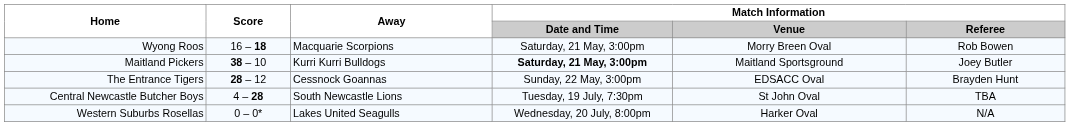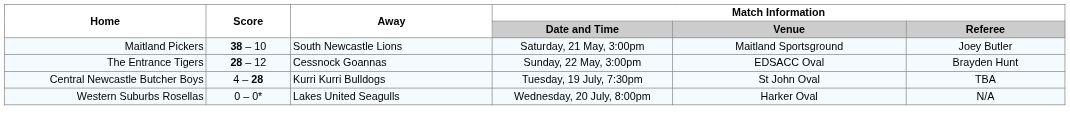 <table border="1" cellpadding="3" cellspacing="0" width="100%" style="border-collapse:collapse;  text-align:center;">
 <tr>
 <th rowspan="2" width="19%">Home</th>
 <th rowspan="2" width="8%">Score</th>
 <th rowspan="2" width="19%">Away</th>
 <th colspan="3">Match Information</th>
 </tr>
 <tr bgcolor="#CCCCCC">
 <th width="17%">Date and Time</th>
 <th width="22%">Venue</th>
 <th width="50%">Referee</th>
 </tr>
 <tr style="text-align:center; background:#f5faff;">
-<td align="right">Wyong Roos </td>
-<td>16 – <strong>18</strong></td>
-<td align="left"> Macquarie Scorpions</td>
-<td>Saturday, 21 May, 3:00pm</td>
-<td>Morry Breen Oval</td>
-<td>Rob Bowen</td>
-</tr>
-<tr style="text-align:center; background:#f5faff;">
 <td align="right">Maitland Pickers </td>
 <td><strong>38</strong> – 10</td>
-<td align="left"> Kurri Kurri Bulldogs</td>
-<td><strong>Saturday, 21 May, 3:00pm</strong></td>
+<td align="left"> South Newcastle Lions</td>
+<td>Saturday, 21 May, 3:00pm</td>
 <td>Maitland Sportsground</td>
 <td>Joey Butler</td>
 </tr>
 <tr style="text-align:center; background:#f5faff;">
 <td align="right">The Entrance Tigers </td>
 <td><strong>28</strong> – 12</td>
 <td align="left"> Cessnock Goannas</td>
 <td>Sunday, 22 May, 3:00pm</td>
 <td>EDSACC Oval</td>
 <td>Brayden Hunt</td>
 </tr>
 <tr style="text-align:center; background:#f5faff;">
 <td align="right">Central Newcastle Butcher Boys </td>
 <td>4 – <strong>28</strong></td>
-<td align="left"> South Newcastle Lions</td>
+<td align="left"> Kurri Kurri Bulldogs</td>
 <td>Tuesday, 19 July, 7:30pm</td>
 <td>St John Oval</td>
 <td>TBA</td>
 </tr>
 <tr style="text-align:center; background:#f5faff;">
 <td align="right">Western Suburbs Rosellas </td>
 <td>0 – 0*</td>
 <td align="left"> Lakes United Seagulls</td>
 <td>Wednesday, 20 July, 8:00pm</td>
 <td>Harker Oval</td>
 <td>N/A</td>
 </tr>
 </table>
